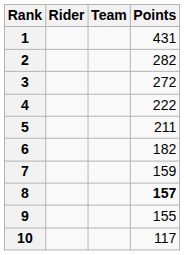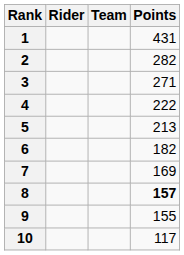 <table class="wikitable">
 <tr>
 <th scope="col">Rank</th>
 <th scope="col">Rider</th>
 <th scope="col">Team</th>
 <th scope="col">Points</th>
 </tr>
 <tr>
 <th scope="row">1</th>
 <td> </td>
 <td></td>
 <td style="text-align:right;">431</td>
 </tr>
 <tr>
 <th scope="row">2</th>
 <td></td>
 <td></td>
 <td style="text-align:right;">282</td>
 </tr>
 <tr>
 <th scope="row">3</th>
 <td></td>
 <td></td>
-<td style="text-align:right;">272</td>
+<td style="text-align:right;">271</td>
 </tr>
 <tr>
 <th scope="row">4</th>
 <td></td>
 <td></td>
 <td style="text-align:right;">222</td>
 </tr>
 <tr>
 <th scope="row">5</th>
 <td></td>
 <td></td>
-<td style="text-align:right;">211</td>
+<td style="text-align:right;">213</td>
 </tr>
 <tr>
 <th scope="row">6</th>
 <td> </td>
 <td></td>
 <td style="text-align:right;">182</td>
 </tr>
 <tr>
 <th scope="row">7</th>
 <td></td>
 <td></td>
-<td style="text-align:right;">159</td>
+<td style="text-align:right;">169</td>
 </tr>
 <tr>
 <th scope="row">8</th>
 <td></td>
 <td></td>
 <td style="text-align:right;"><strong>157</strong></td>
 </tr>
 <tr>
 <th scope="row">9</th>
 <td></td>
 <td></td>
 <td style="text-align:right;">155</td>
 </tr>
 <tr>
 <th scope="row">10</th>
 <td> </td>
 <td></td>
 <td style="text-align:right;">117</td>
 </tr>
 </table>
